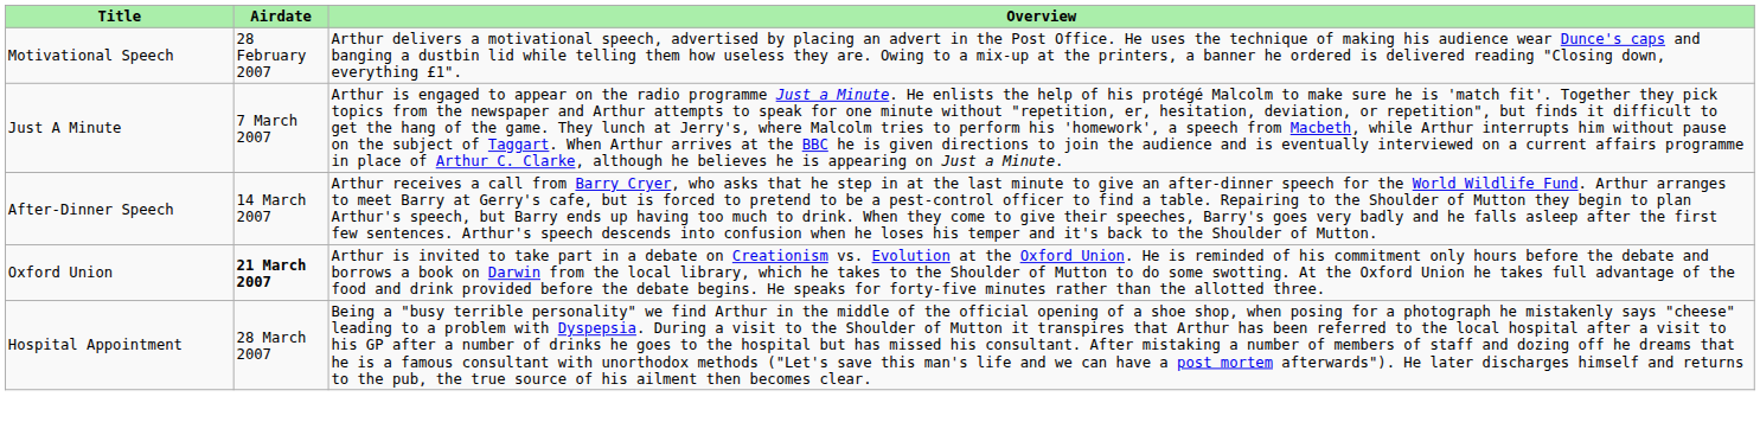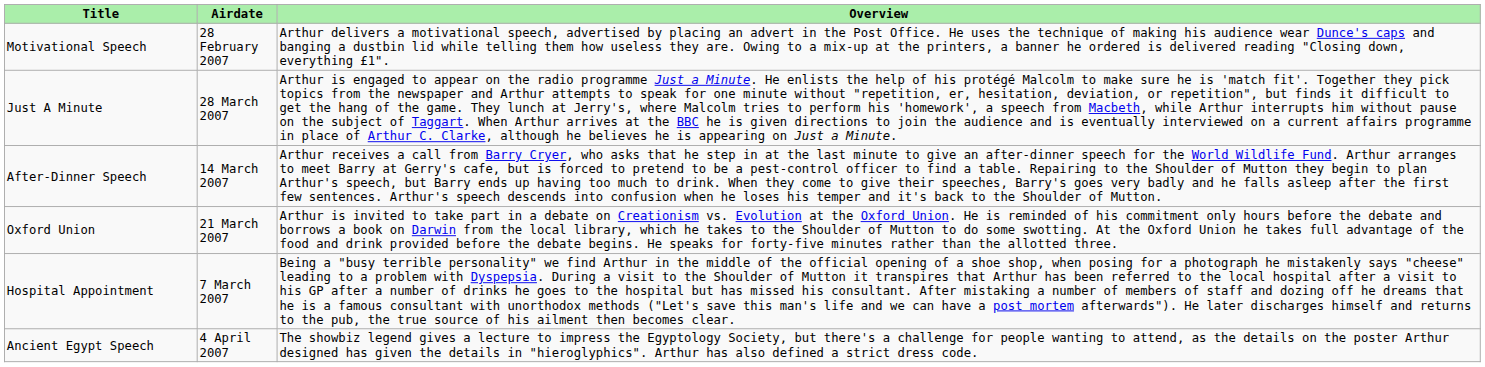 <table border="2" cellpadding="2" cellspacing="0" style="margin: 0 1em 0 0; background: #f9f9f9; border: 1px #aaa solid; border-collapse: collapse; font-size: 100%;">
 <tr style="background:#aaeeaa">
 <th width="200px">Title</th>
 <th width="80px">Airdate</th>
 <th>Overview</th>
 </tr>
 <tr>
 <td>Motivational Speech</td>
 <td>28 February 2007</td>
 <td>Arthur delivers a motivational speech, advertised by placing an advert in the Post Office. He uses the technique of making his audience wear <a href='#'>Dunce's caps</a> and banging a dustbin lid while telling them how useless they are. Owing to a mix-up at the printers, a banner he ordered is delivered reading "Closing down, everything £1".</td>
 </tr>
 <tr>
 <td>Just A Minute</td>
-<td>7 March 2007</td>
+<td>28 March 2007</td>
 <td>Arthur is engaged to appear on the radio programme <em><a href='#'>Just a Minute</a></em>. He enlists the help of his protégé Malcolm to make sure he is 'match fit'. Together they pick topics from the newspaper and Arthur attempts to speak for one minute without "repetition, er, hesitation, deviation, or repetition", but finds it difficult to get the hang of the game. They lunch at Jerry's, where Malcolm tries to perform his 'homework', a speech from <a href='#'>Macbeth</a>, while Arthur interrupts him without pause on the subject of <a href='#'>Taggart</a>. When Arthur arrives at the <a href='#'>BBC</a> he is given directions to join the audience and is eventually interviewed on a current affairs programme in place of <a href='#'>Arthur C. Clarke</a>, although he believes he is appearing on <em>Just a Minute</em>.</td>
 </tr>
 <tr>
 <td>After-Dinner Speech</td>
 <td>14 March 2007</td>
 <td>Arthur receives a call from <a href='#'>Barry Cryer</a>, who asks that he step in at the last minute to give an after-dinner speech for the <a href='#'>World Wildlife Fund</a>. Arthur arranges to meet Barry at Gerry's cafe, but is forced to pretend to be a pest-control officer to find a table. Repairing to the Shoulder of Mutton they begin to plan Arthur's speech, but Barry ends up having too much to drink. When they come to give their speeches, Barry's goes very badly and he falls asleep after the first few sentences. Arthur's speech descends into confusion when he loses his temper and it's back to the Shoulder of Mutton.</td>
 </tr>
 <tr>
 <td>Oxford Union</td>
-<td><strong>21 March 2007</strong></td>
+<td>21 March 2007</td>
 <td>Arthur is invited to take part in a debate on <a href='#'>Creationism</a> vs. <a href='#'>Evolution</a> at the <a href='#'>Oxford Union</a>. He is reminded of his commitment only hours before the debate and borrows a book on <a href='#'>Darwin</a> from the local library, which he takes to the Shoulder of Mutton to do some swotting. At the Oxford Union he takes full advantage of the food and drink provided before the debate begins. He speaks for forty-five minutes rather than the allotted three.</td>
 </tr>
 <tr>
 <td>Hospital Appointment</td>
-<td>28 March 2007</td>
+<td>7 March 2007</td>
 <td>Being a "busy terrible personality" we find Arthur in the middle of the official opening of a shoe shop, when posing for a photograph he mistakenly says "cheese" leading to a problem with <a href='#'>Dyspepsia</a>. During a visit to the Shoulder of Mutton it transpires that Arthur has been referred to the local hospital after a visit to his GP after a number of drinks he goes to the hospital but has missed his consultant. After mistaking a number of members of staff and dozing off he dreams that he is a famous consultant with unorthodox methods ("Let's save this man's life and we can have a <a href='#'>post mortem</a> afterwards"). He later discharges himself and returns to the pub, the true source of his ailment then becomes clear.</td>
 </tr>
+<tr>
+<td>Ancient Egypt Speech</td>
+<td>4 April 2007</td>
+<td>The showbiz legend gives a lecture to impress the Egyptology Society, but there's a challenge for people wanting to attend, as the details on the poster Arthur designed has given the details in "hieroglyphics". Arthur has also defined a strict dress code.</td>
+</tr>
 </table>
